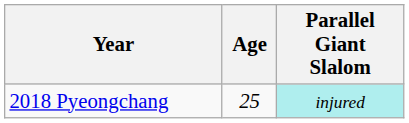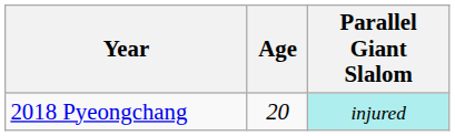 <table class=wikitable style="text-align:center">
 <tr>
 <th style="width:160px;">Year</th>
 <th> Age </th>
 <th style="width:90px;">Parallel<br>Giant Slalom</th>
 </tr>
 <tr>
 <td align=left> <a href='#'>2018 Pyeongchang</a></td>
-<td><em>25</em></td>
+<td><em>20</em></td>
 <td style="background: paleturquoise;"><small><em>injured</em></small></td>
 </tr>
 </table>
